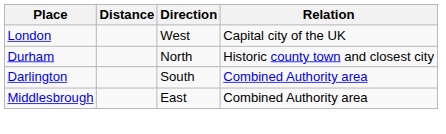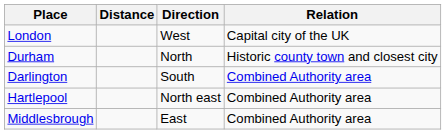 <table class="wikitable">
 <tr>
 <th>Place</th>
 <th>Distance</th>
 <th>Direction</th>
 <th>Relation</th>
 </tr>
 <tr>
 <td><a href='#'>London</a></td>
 <td></td>
 <td>West</td>
 <td>Capital city of the UK</td>
 </tr>
 <tr>
 <td><a href='#'>Durham</a></td>
 <td></td>
 <td>North</td>
 <td>Historic <a href='#'>county town</a> and closest city</td>
 </tr>
 <tr>
 <td><a href='#'>Darlington</a></td>
 <td></td>
 <td>South</td>
 <td><a href='#'>Combined Authority area</a></td>
 </tr>
 <tr>
+<td><a href='#'>Hartlepool</a></td>
+<td></td>
+<td>North east</td>
+<td>Combined Authority area</td>
+</tr>
+<tr>
 <td><a href='#'>Middlesbrough</a></td>
 <td></td>
 <td>East</td>
 <td>Combined Authority area</td>
 </tr>
 </table>
